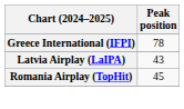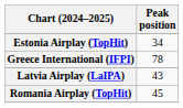 <table class="wikitable sortable plainrowheaders" style="text-align:center">
 <tr>
 <th scope="col">Chart (2024–2025)</th>
 <th scope="col">Peak<br>position</th>
 </tr>
 <tr>
 </tr>
 <tr>
 </tr>
 <tr>
+</tr>
+<tr>
+<th scope="row">Estonia Airplay (<a href='#'>TopHit</a>)</th>
+<td>34</td>
 </tr>
 <tr>
 <th scope="row">Greece International (<a href='#'>IFPI</a>)</th>
 <td>78</td>
 </tr>
 <tr>
 </tr>
 <tr>
 <th scope="row">Latvia Airplay (<a href='#'>LaIPA</a>)</th>
 <td>43</td>
 </tr>
 <tr>
 <th scope="row">Romania Airplay (<a href='#'>TopHit</a>)</th>
 <td>45</td>
 </tr>
 <tr>
 </tr>
 <tr>
 </tr>
 <tr>
 </tr>
 <tr>
 </tr>
 </table>
